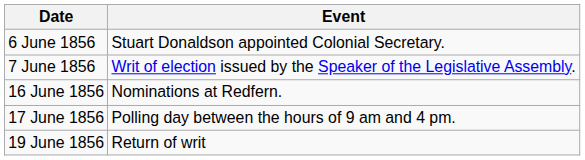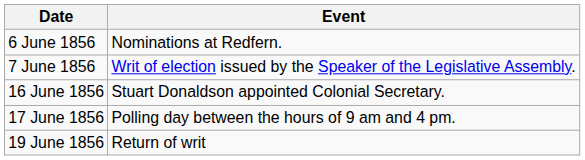 <table class="wikitable">
 <tr>
 <th>Date</th>
 <th>Event</th>
 </tr>
 <tr>
 <td>6 June 1856</td>
-<td>Stuart Donaldson appointed Colonial Secretary.</td>
+<td>Nominations at Redfern.</td>
 </tr>
 <tr>
 <td>7 June 1856</td>
 <td><a href='#'>Writ of election</a> issued by the <a href='#'>Speaker of the Legislative Assembly</a>.</td>
 </tr>
 <tr>
 <td>16 June 1856</td>
-<td>Nominations at Redfern.</td>
+<td>Stuart Donaldson appointed Colonial Secretary.</td>
 </tr>
 <tr>
 <td>17 June 1856</td>
 <td>Polling day between the hours of 9 am and 4 pm.</td>
 </tr>
 <tr>
 <td>19 June 1856</td>
 <td>Return of writ</td>
 </tr>
 </table>
